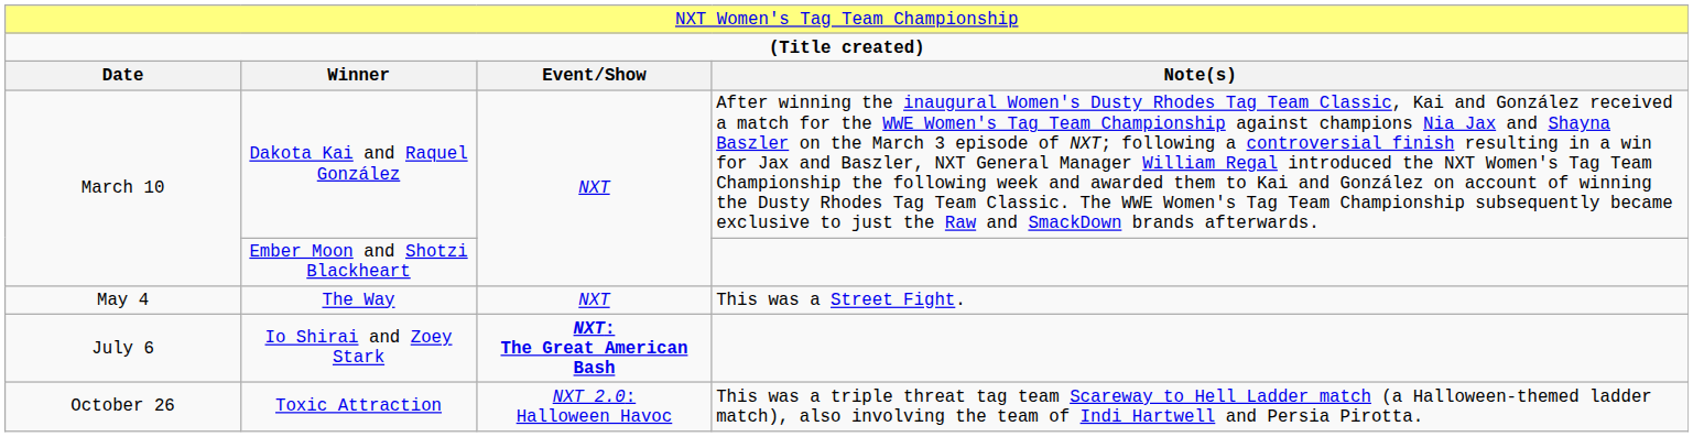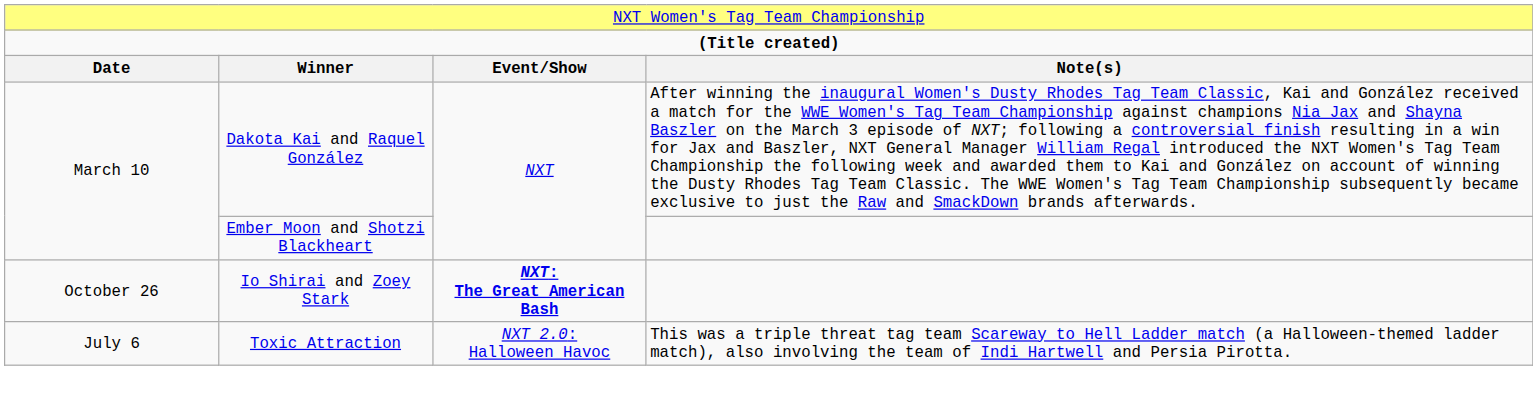 <table class="wikitable" style="text-align:center; width:100%;">
 <tr style="background:#FFFF80;">
 <td colspan="4" style="text-align: center;"><a href='#'>NXT Women's Tag Team Championship</a></td>
 </tr>
 <tr>
 <td colspan="4" style="text-align: center;"><strong>(Title created)</strong></td>
 </tr>
 <tr>
 <th width=14%>Date</th>
 <th width=14%>Winner</th>
 <th width=14%>Event/Show</th>
 <th width=58%>Note(s)</th>
 </tr>
 <tr>
 <td rowspan=2>March 10</td>
 <td><a href='#'>Dakota Kai</a> and <a href='#'>Raquel González</a></td>
 <td rowspan="2"><em><a href='#'>NXT</a></em></td>
 <td align=left>After winning the <a href='#'>inaugural Women's Dusty Rhodes Tag Team Classic</a>, Kai and González received a match for the <a href='#'>WWE Women's Tag Team Championship</a> against champions <a href='#'>Nia Jax</a> and <a href='#'>Shayna Baszler</a> on the March 3 episode of <em>NXT</em>; following a <a href='#'>controversial finish</a> resulting in a win for Jax and Baszler, NXT General Manager <a href='#'>William Regal</a> introduced the NXT Women's Tag Team Championship the following week and awarded them to Kai and González on account of winning the Dusty Rhodes Tag Team Classic. The WWE Women's Tag Team Championship subsequently became exclusive to just the <a href='#'>Raw</a> and <a href='#'>SmackDown</a> brands afterwards.</td>
 </tr>
 <tr>
 <td><a href='#'>Ember Moon</a> and <a href='#'>Shotzi Blackheart</a></td>
 <td align="left"></td>
 </tr>
 <tr>
-<td>May 4</td>
-<td><a href='#'>The Way</a><br></td>
-<td><em><a href='#'>NXT</a></em></td>
-<td align="left">This was a <a href='#'>Street Fight</a>.</td>
-</tr>
-<tr>
-<td>July 6</td>
+<td>October 26</td>
 <td><a href='#'>Io Shirai</a> and <a href='#'>Zoey Stark</a></td>
 <td><strong><a href='#'><em>NXT</em>:<br>The Great American Bash</a></strong></td>
 <td></td>
 </tr>
 <tr>
-<td>October 26</td>
+<td>July 6</td>
 <td><a href='#'>Toxic Attraction</a><br></td>
 <td><a href='#'><em>NXT 2.0</em>:<br>Halloween Havoc</a></td>
 <td align=left>This was a triple threat tag team <a href='#'>Scareway to Hell Ladder match</a> (a Halloween-themed ladder match), also involving the team of <a href='#'>Indi Hartwell</a> and Persia Pirotta.</td>
 </tr>
 </table>
